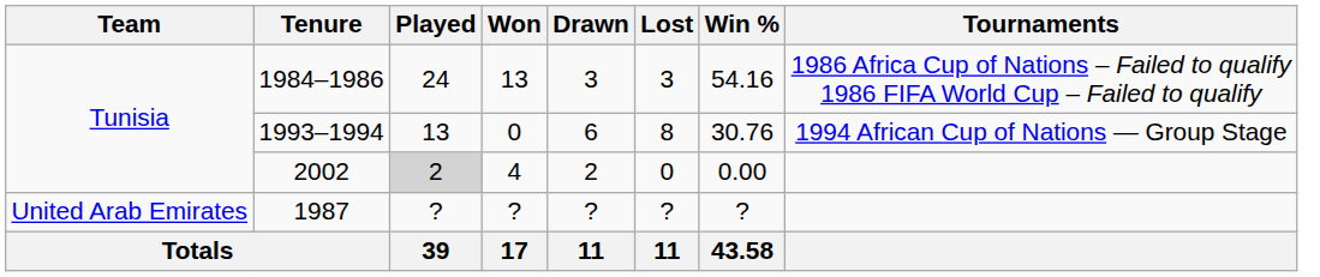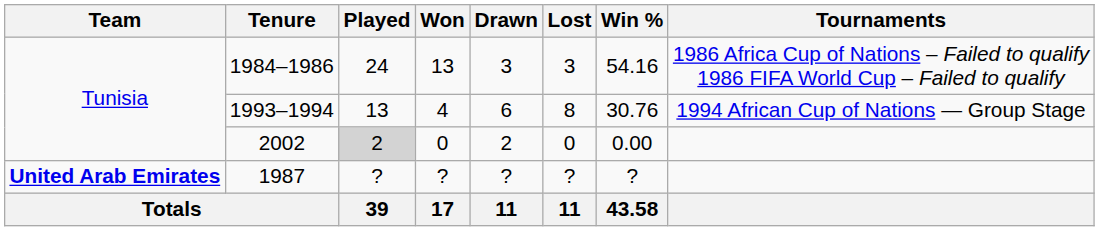 <table class="wikitable sortable" style="text-align:center">
 <tr>
 <th class="unsortable">Team</th>
 <th class="unsortable">Tenure</th>
 <th>Played</th>
 <th>Won</th>
 <th>Drawn</th>
 <th>Lost</th>
 <th>Win %</th>
 <th class="unsortable">Tournaments</th>
 </tr>
 <tr>
 <td rowspan=3><a href='#'>Tunisia</a></td>
 <td>1984–1986</td>
 <td>24</td>
 <td>13</td>
 <td>3</td>
 <td>3</td>
 <td>54.16</td>
 <td> <a href='#'>1986 Africa Cup of Nations</a> – <em>Failed to qualify</em><br> <a href='#'>1986 FIFA World Cup</a> – <em>Failed to qualify</em></td>
 </tr>
 <tr>
 <td>1993–1994</td>
 <td>13</td>
-<td>0</td>
+<td>4</td>
 <td>6</td>
 <td>8</td>
 <td>30.76</td>
 <td> <a href='#'>1994 African Cup of Nations</a> — Group Stage</td>
 </tr>
 <tr>
 <td>2002</td>
 <td style="background: lightgrey;">2</td>
-<td>4</td>
+<td>0</td>
 <td>2</td>
 <td>0</td>
 <td>0.00</td>
 <td></td>
 </tr>
 <tr>
-<td><a href='#'>United Arab Emirates</a></td>
+<td><strong><a href='#'>United Arab Emirates</a></strong></td>
 <td>1987</td>
 <td>?</td>
 <td>?</td>
 <td>?</td>
 <td>?</td>
 <td>?</td>
 <td></td>
 </tr>
 <tr class="sortbottom">
 <th colspan="2">Totals</th>
 <th>39</th>
 <th>17</th>
 <th>11</th>
 <th>11</th>
 <th>43.58</th>
 <th></th>
 </tr>
 </table>
